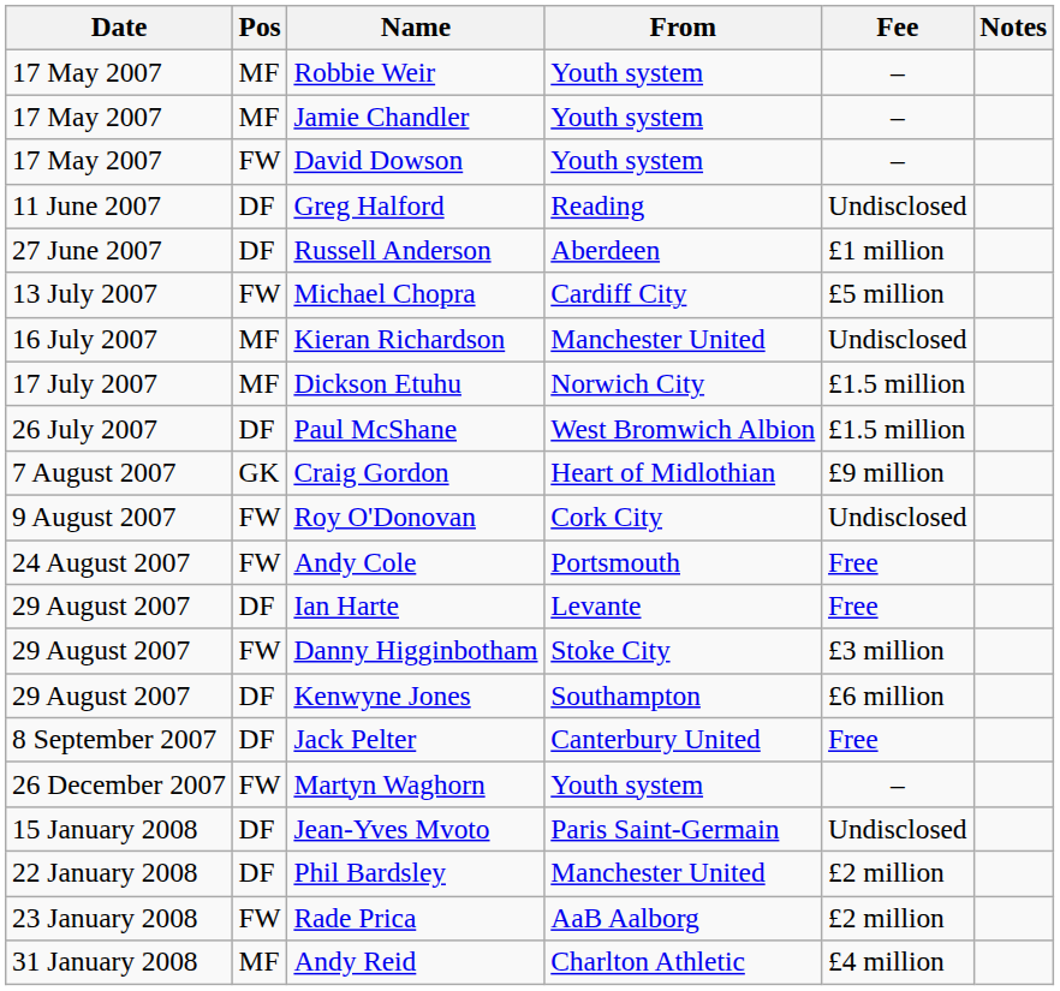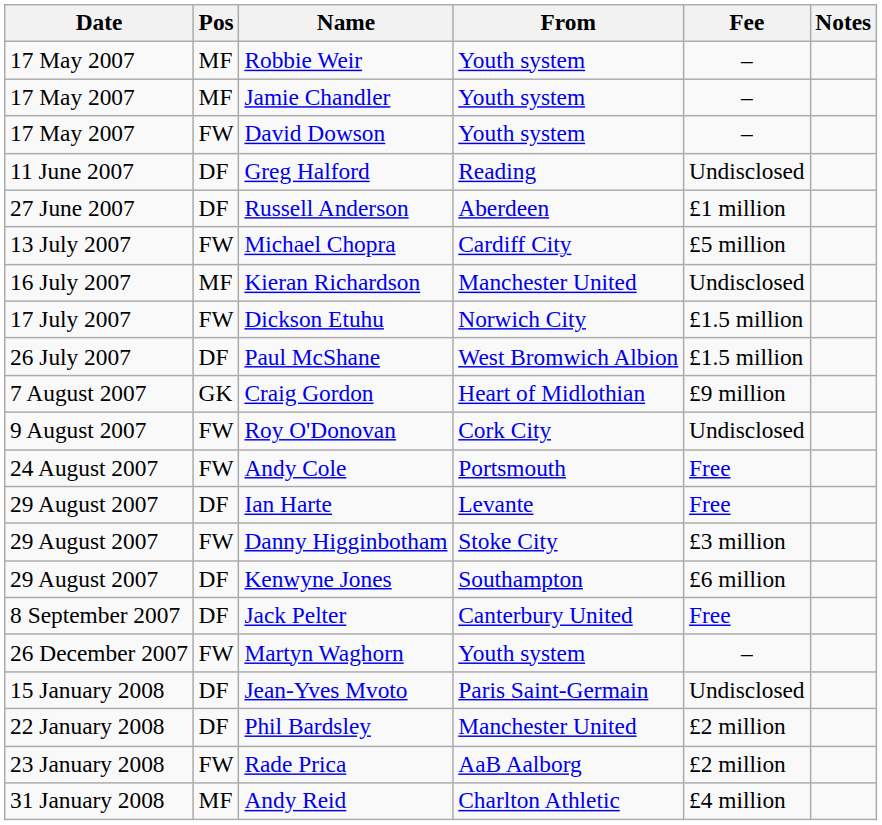 <table class="wikitable">
 <tr>
 <th>Date</th>
 <th>Pos</th>
 <th>Name</th>
 <th>From</th>
 <th>Fee</th>
 <th>Notes</th>
 </tr>
 <tr>
 <td>17 May 2007</td>
 <td>MF</td>
 <td><a href='#'>Robbie Weir</a></td>
 <td><a href='#'>Youth system</a></td>
 <td align="center">–</td>
 <td></td>
 </tr>
 <tr>
 <td>17 May 2007</td>
 <td>MF</td>
 <td><a href='#'>Jamie Chandler</a></td>
 <td><a href='#'>Youth system</a></td>
 <td align="center">–</td>
 <td></td>
 </tr>
 <tr>
 <td>17 May 2007</td>
 <td>FW</td>
 <td><a href='#'>David Dowson</a></td>
 <td><a href='#'>Youth system</a></td>
 <td align="center">–</td>
 <td></td>
 </tr>
 <tr>
 <td>11 June 2007</td>
 <td>DF</td>
 <td><a href='#'>Greg Halford</a></td>
 <td><a href='#'>Reading</a></td>
 <td>Undisclosed</td>
 <td></td>
 </tr>
 <tr>
 <td>27 June 2007</td>
 <td>DF</td>
 <td><a href='#'>Russell Anderson</a></td>
 <td><a href='#'>Aberdeen</a></td>
 <td>£1 million</td>
 <td></td>
 </tr>
 <tr>
 <td>13 July 2007</td>
 <td>FW</td>
 <td><a href='#'>Michael Chopra</a></td>
 <td><a href='#'>Cardiff City</a></td>
 <td>£5 million</td>
 <td></td>
 </tr>
 <tr>
 <td>16 July 2007</td>
 <td>MF</td>
 <td><a href='#'>Kieran Richardson</a></td>
 <td><a href='#'>Manchester United</a></td>
 <td>Undisclosed</td>
 <td></td>
 </tr>
 <tr>
 <td>17 July 2007</td>
-<td>MF</td>
+<td>FW</td>
 <td><a href='#'>Dickson Etuhu</a></td>
 <td><a href='#'>Norwich City</a></td>
 <td>£1.5 million</td>
 <td></td>
 </tr>
 <tr>
 <td>26 July 2007</td>
 <td>DF</td>
 <td><a href='#'>Paul McShane</a></td>
 <td><a href='#'>West Bromwich Albion</a></td>
 <td>£1.5 million</td>
 <td></td>
 </tr>
 <tr>
 <td>7 August 2007</td>
 <td>GK</td>
 <td><a href='#'>Craig Gordon</a></td>
 <td><a href='#'>Heart of Midlothian</a></td>
 <td>£9 million</td>
 <td></td>
 </tr>
 <tr>
 <td>9 August 2007</td>
 <td>FW</td>
 <td><a href='#'>Roy O'Donovan</a></td>
 <td><a href='#'>Cork City</a></td>
 <td>Undisclosed</td>
 <td></td>
 </tr>
 <tr>
 <td>24 August 2007</td>
 <td>FW</td>
 <td><a href='#'>Andy Cole</a></td>
 <td><a href='#'>Portsmouth</a></td>
 <td><a href='#'>Free</a></td>
 <td></td>
 </tr>
 <tr>
 <td>29 August 2007</td>
 <td>DF</td>
 <td><a href='#'>Ian Harte</a></td>
 <td><a href='#'>Levante</a></td>
 <td><a href='#'>Free</a></td>
 <td></td>
 </tr>
 <tr>
 <td>29 August 2007</td>
 <td>FW</td>
 <td><a href='#'>Danny Higginbotham</a></td>
 <td><a href='#'>Stoke City</a></td>
 <td>£3 million</td>
 <td></td>
 </tr>
 <tr>
 <td>29 August 2007</td>
 <td>DF</td>
 <td><a href='#'>Kenwyne Jones</a></td>
 <td><a href='#'>Southampton</a></td>
 <td>£6 million</td>
 <td></td>
 </tr>
 <tr>
 <td>8 September 2007</td>
 <td>DF</td>
 <td><a href='#'>Jack Pelter</a></td>
 <td><a href='#'>Canterbury United</a></td>
 <td><a href='#'>Free</a></td>
 <td></td>
 </tr>
 <tr>
 <td>26 December 2007</td>
 <td>FW</td>
 <td><a href='#'>Martyn Waghorn</a></td>
 <td><a href='#'>Youth system</a></td>
 <td align="center">–</td>
 <td></td>
 </tr>
 <tr>
 <td>15 January 2008</td>
 <td>DF</td>
 <td><a href='#'>Jean-Yves Mvoto</a></td>
 <td><a href='#'>Paris Saint-Germain</a></td>
 <td>Undisclosed</td>
 <td></td>
 </tr>
 <tr>
 <td>22 January 2008</td>
 <td>DF</td>
 <td><a href='#'>Phil Bardsley</a></td>
 <td><a href='#'>Manchester United</a></td>
 <td>£2 million</td>
 <td></td>
 </tr>
 <tr>
 <td>23 January 2008</td>
 <td>FW</td>
 <td><a href='#'>Rade Prica</a></td>
 <td><a href='#'>AaB Aalborg</a></td>
 <td>£2 million</td>
 <td></td>
 </tr>
 <tr>
 <td>31 January 2008</td>
 <td>MF</td>
 <td><a href='#'>Andy Reid</a></td>
 <td><a href='#'>Charlton Athletic</a></td>
 <td>£4 million</td>
 <td></td>
 </tr>
 </table>
